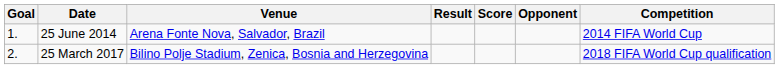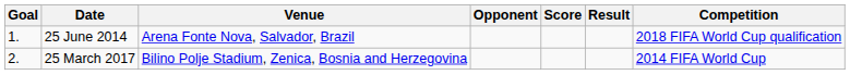 <table class="wikitable">
 <tr>
 <th>Goal</th>
 <th>Date</th>
 <th>Venue</th>
+<th>Opponent</th>
+<th>Score</th>
 <th>Result</th>
-<th>Score</th>
-<th>Opponent</th>
 <th>Competition</th>
 </tr>
 <tr>
 <td>1.</td>
 <td>25 June 2014</td>
 <td><a href='#'>Arena Fonte Nova</a>, <a href='#'>Salvador</a>, <a href='#'>Brazil</a></td>
 <td></td>
 <td></td>
 <td></td>
-<td><a href='#'>2014 FIFA World Cup</a></td>
+<td><a href='#'>2018 FIFA World Cup qualification</a></td>
 </tr>
 <tr>
 <td>2.</td>
 <td>25  March 2017</td>
 <td><a href='#'>Bilino Polje Stadium</a>, <a href='#'>Zenica</a>, <a href='#'>Bosnia and Herzegovina</a></td>
 <td></td>
 <td></td>
 <td></td>
-<td><a href='#'>2018 FIFA World Cup qualification</a></td>
+<td><a href='#'>2014 FIFA World Cup</a></td>
 </tr>
 </table>
